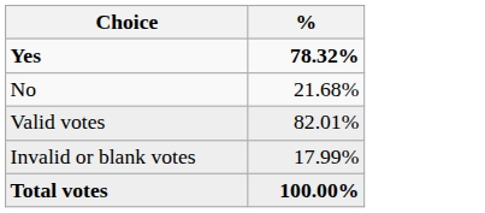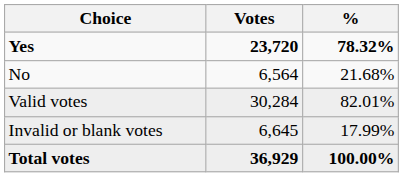 <table class="wikitable">
 <tr>
 <th style=width:11em>Choice</th>
+<th style=width:5em>Votes</th>
 <th style=width:5em>%</th>
 </tr>
 <tr>
 <td> <strong>Yes</strong></td>
+<td style="text-align: right;"><strong>23,720</strong></td>
 <td style="text-align: right;"><strong>78.32%</strong></td>
 </tr>
 <tr>
 <td> No</td>
+<td style="text-align: right;">6,564</td>
 <td style="text-align: right;">21.68%</td>
 </tr>
 <tr style="background-color:#eeeeee" |>
 <td>Valid votes</td>
+<td style="text-align: right;">30,284</td>
 <td style="text-align: right;">82.01%</td>
 </tr>
 <tr style="background-color:#eeeeee" |>
 <td>Invalid or blank votes</td>
+<td style="text-align: right;">6,645</td>
 <td style="text-align: right;">17.99%</td>
 </tr>
 <tr style="background-color:#eeeeee" |>
 <td><strong>Total votes </strong></td>
+<td style="text-align: right;"><strong>36,929</strong></td>
 <td style="text-align: right;"><strong>100.00%</strong></td>
 </tr>
 </table>
